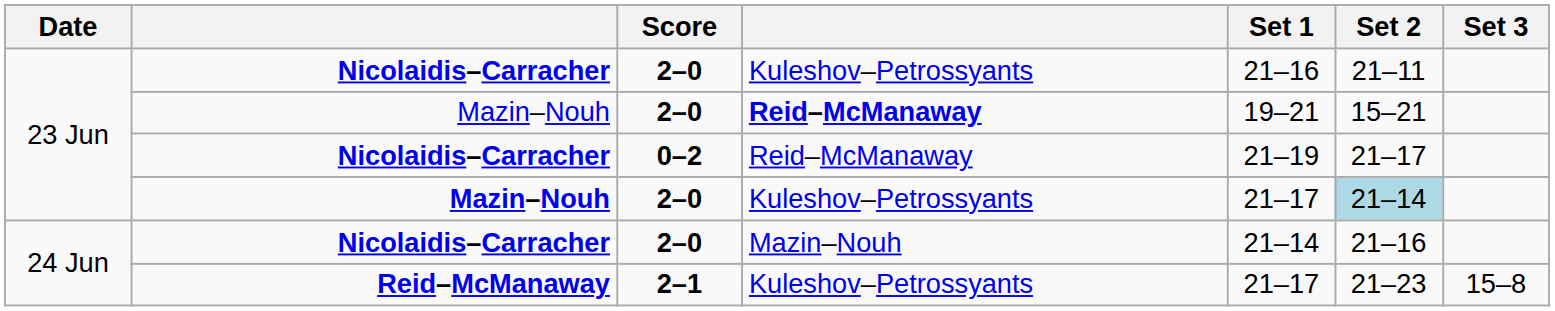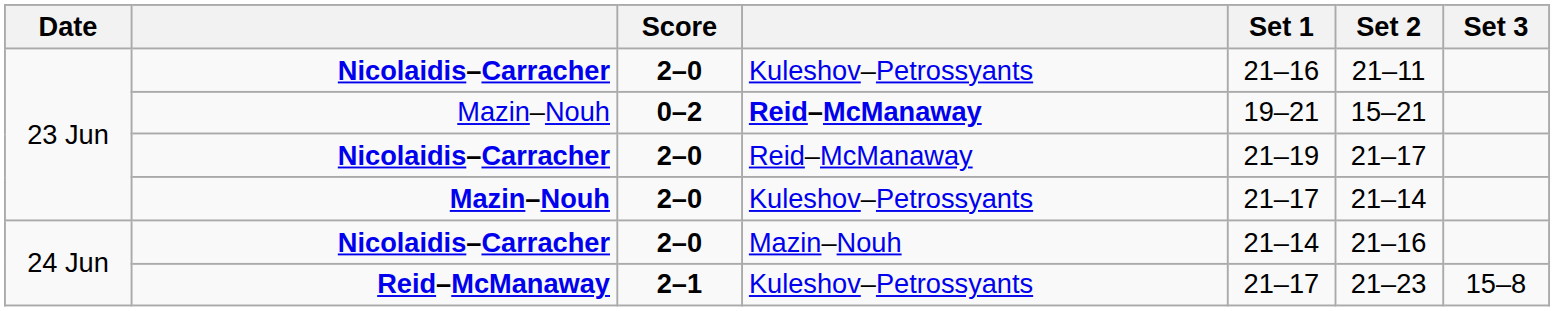 <table class="wikitable" style="text-align: center; font-size:90% ">
 <tr>
 <th width="60">Date</th>
 <th align="right" width="250"></th>
 <th width="60">Score</th>
 <th align="left" width="250"></th>
 <th width="50">Set 1</th>
 <th width="50">Set 2</th>
 <th width="50">Set 3</th>
 </tr>
 <tr>
 <td rowspan=4>23 Jun</td>
 <td align=right><strong><a href='#'>Nicolaidis</a>–<a href='#'>Carracher</a> </strong></td>
 <td align=center><strong>2–0</strong></td>
 <td align=left> <a href='#'>Kuleshov</a>–<a href='#'>Petrossyants</a></td>
 <td>21–16</td>
 <td>21–11</td>
 <td></td>
 </tr>
 <tr>
 <td align=right><a href='#'>Mazin</a>–<a href='#'>Nouh</a> </td>
-<td align=center><strong>2–0</strong></td>
+<td align=center><strong>0–2</strong></td>
 <td align=left><strong> <a href='#'>Reid</a>–<a href='#'>McManaway</a></strong></td>
 <td>19–21</td>
 <td>15–21</td>
 <td></td>
 </tr>
 <tr>
 <td align=right><strong><a href='#'>Nicolaidis</a>–<a href='#'>Carracher</a> </strong></td>
-<td align=center><strong>0–2</strong></td>
+<td align=center><strong>2–0</strong></td>
 <td align=left> <a href='#'>Reid</a>–<a href='#'>McManaway</a></td>
 <td>21–19</td>
 <td>21–17</td>
 <td></td>
 </tr>
 <tr>
 <td align=right><strong><a href='#'>Mazin</a>–<a href='#'>Nouh</a> </strong></td>
 <td align=center><strong>2–0</strong></td>
 <td align=left> <a href='#'>Kuleshov</a>–<a href='#'>Petrossyants</a></td>
 <td>21–17</td>
-<td style="background: lightblue;">21–14</td>
+<td>21–14</td>
 <td></td>
 </tr>
 <tr>
 <td rowspan=2>24 Jun</td>
 <td align=right><strong><a href='#'>Nicolaidis</a>–<a href='#'>Carracher</a> </strong></td>
 <td align=center><strong>2–0</strong></td>
 <td align=left> <a href='#'>Mazin</a>–<a href='#'>Nouh</a></td>
 <td>21–14</td>
 <td>21–16</td>
 <td></td>
 </tr>
 <tr>
 <td align=right><strong><a href='#'>Reid</a>–<a href='#'>McManaway</a> </strong></td>
 <td align=center><strong>2–1</strong></td>
 <td align=left> <a href='#'>Kuleshov</a>–<a href='#'>Petrossyants</a></td>
 <td>21–17</td>
 <td>21–23</td>
 <td>15–8</td>
 </tr>
 </table>
